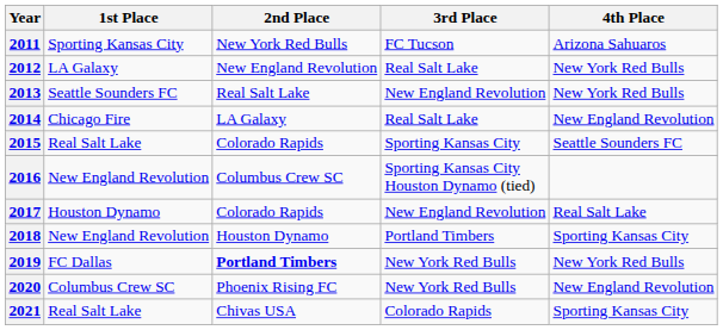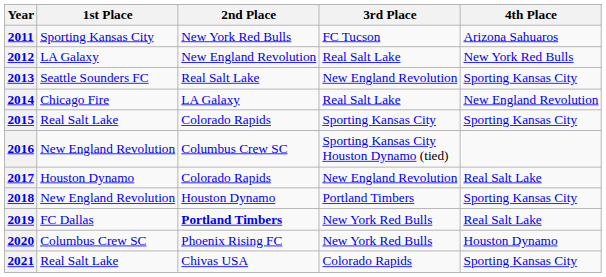 <table class="wikitable">
 <tr>
 <th>Year</th>
 <th>1st Place</th>
 <th>2nd Place</th>
 <th>3rd Place</th>
 <th>4th Place</th>
 </tr>
 <tr>
 <th><a href='#'>2011</a></th>
 <td><a href='#'>Sporting Kansas City</a></td>
 <td><a href='#'>New York Red Bulls</a></td>
 <td><a href='#'>FC Tucson</a></td>
 <td><a href='#'>Arizona Sahuaros</a></td>
 </tr>
 <tr>
 <th><a href='#'>2012</a></th>
 <td><a href='#'>LA Galaxy</a></td>
 <td><a href='#'>New England Revolution</a></td>
 <td><a href='#'>Real Salt Lake</a></td>
 <td><a href='#'>New York Red Bulls</a></td>
 </tr>
 <tr>
 <th><a href='#'>2013</a></th>
 <td><a href='#'>Seattle Sounders FC</a></td>
 <td><a href='#'>Real Salt Lake</a></td>
 <td><a href='#'>New England Revolution</a></td>
-<td><a href='#'>New York Red Bulls</a></td>
+<td><a href='#'>Sporting Kansas City</a></td>
 </tr>
 <tr>
 <th><a href='#'>2014</a></th>
 <td><a href='#'>Chicago Fire</a></td>
 <td><a href='#'>LA Galaxy</a></td>
 <td><a href='#'>Real Salt Lake</a></td>
 <td><a href='#'>New England Revolution</a></td>
 </tr>
 <tr>
 <th><a href='#'>2015</a></th>
 <td><a href='#'>Real Salt Lake</a></td>
 <td><a href='#'>Colorado Rapids</a></td>
 <td><a href='#'>Sporting Kansas City</a></td>
-<td><a href='#'>Seattle Sounders FC</a></td>
+<td><a href='#'>Sporting Kansas City</a></td>
 </tr>
 <tr>
 <th><a href='#'>2016</a></th>
 <td><a href='#'>New England Revolution</a></td>
 <td><a href='#'>Columbus Crew SC</a></td>
 <td><a href='#'>Sporting Kansas City</a><br><a href='#'>Houston Dynamo</a> (tied)</td>
 <td></td>
 </tr>
 <tr>
 <th><a href='#'>2017</a></th>
 <td><a href='#'>Houston Dynamo</a></td>
 <td><a href='#'>Colorado Rapids</a></td>
 <td><a href='#'>New England Revolution</a></td>
 <td><a href='#'>Real Salt Lake</a></td>
 </tr>
 <tr>
 <th><a href='#'>2018</a></th>
 <td><a href='#'>New England Revolution</a></td>
 <td><a href='#'>Houston Dynamo</a></td>
 <td><a href='#'>Portland Timbers</a></td>
 <td><a href='#'>Sporting Kansas City</a></td>
 </tr>
 <tr>
 <th><a href='#'>2019</a></th>
 <td><a href='#'>FC Dallas</a></td>
 <td><strong><a href='#'>Portland Timbers</a></strong></td>
 <td><a href='#'>New York Red Bulls</a></td>
-<td><a href='#'>New York Red Bulls</a></td>
+<td><a href='#'>Real Salt Lake</a></td>
 </tr>
 <tr>
 <th><a href='#'>2020</a></th>
 <td><a href='#'>Columbus Crew SC</a></td>
 <td><a href='#'>Phoenix Rising FC</a></td>
 <td><a href='#'>New York Red Bulls</a></td>
-<td><a href='#'>New England Revolution</a></td>
+<td><a href='#'>Houston Dynamo</a></td>
 </tr>
 <tr>
 <th><a href='#'>2021</a></th>
 <td><a href='#'>Real Salt Lake</a></td>
 <td><a href='#'>Chivas USA</a></td>
 <td><a href='#'>Colorado Rapids</a></td>
 <td><a href='#'>Sporting Kansas City</a></td>
 </tr>
 </table>
